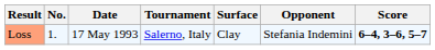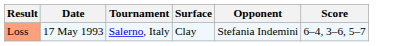 <table class="sortable wikitable" style=font-size:97%>
 <tr>
 <th>Result</th>
-<th>No.</th>
 <th>Date</th>
 <th>Tournament</th>
 <th>Surface</th>
 <th>Opponent</th>
 <th>Score</th>
 </tr>
 <tr style="background:#f0f8ff;">
 <td style="background:#ffa07a;">Loss</td>
-<td>1.</td>
 <td>17 May 1993</td>
 <td><a href='#'>Salerno</a>, Italy</td>
 <td>Clay</td>
 <td> Stefania Indemini</td>
-<td><strong>6–4, 3–6, 5–7</strong></td>
+<td>6–4, 3–6, 5–7</td>
 </tr>
 </table>
